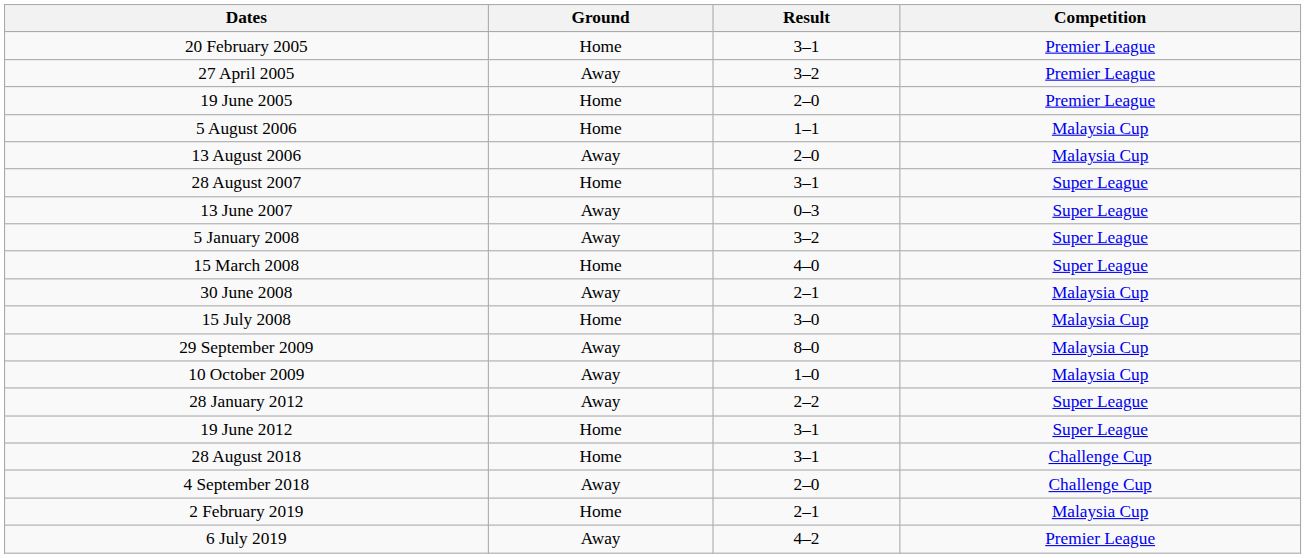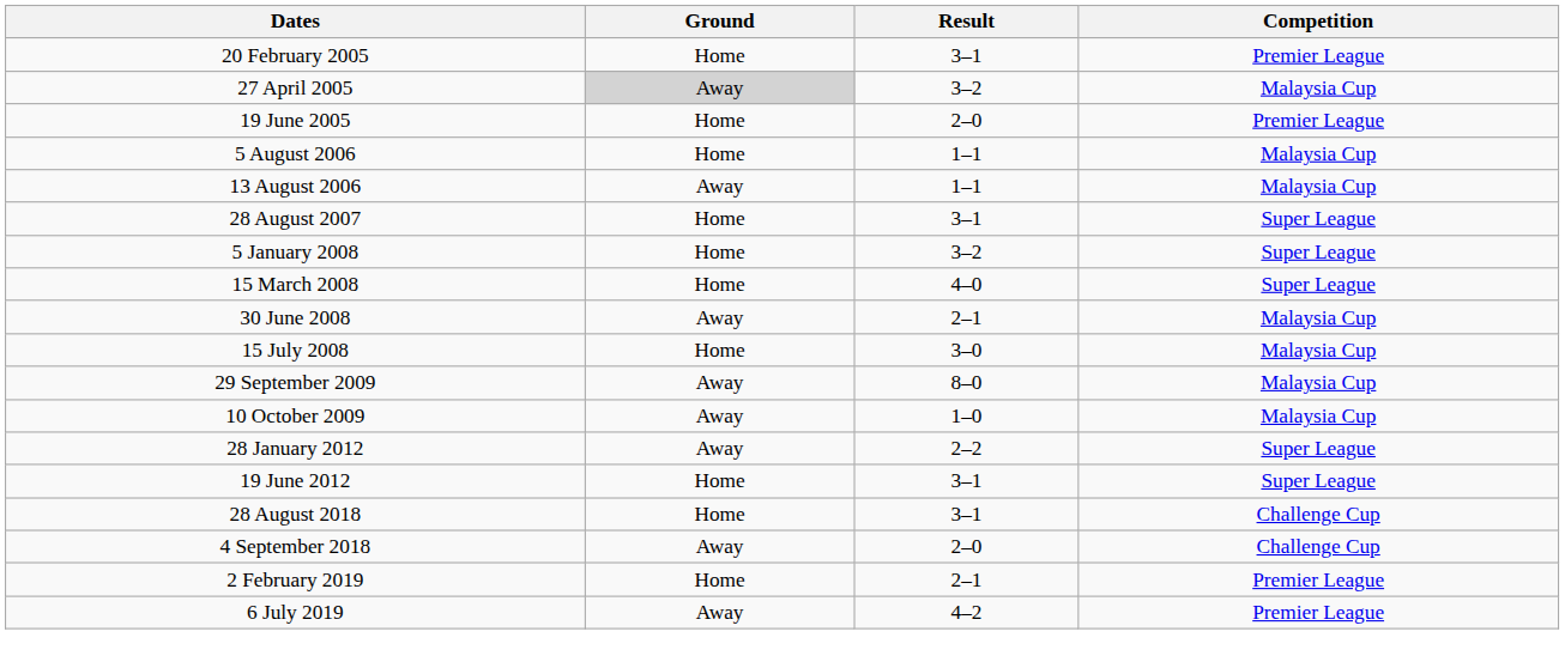 <table class="wikitable" style="width:95%;text-align:center">
 <tr>
 <th>Dates</th>
 <th>Ground</th>
 <th>Result</th>
 <th>Competition</th>
 </tr>
 <tr>
 <td>20 February 2005</td>
 <td>Home</td>
 <td>3–1</td>
 <td><a href='#'>Premier League</a></td>
 </tr>
 <tr>
 <td>27 April 2005</td>
-<td>Away</td>
+<td style="background: lightgrey;">Away</td>
 <td>3–2</td>
-<td><a href='#'>Premier League</a></td>
+<td><a href='#'>Malaysia Cup</a></td>
 </tr>
 <tr>
 <td>19 June 2005</td>
 <td>Home</td>
 <td>2–0</td>
 <td><a href='#'>Premier League</a></td>
 </tr>
 <tr>
 <td>5 August 2006</td>
 <td>Home</td>
 <td>1–1</td>
 <td><a href='#'>Malaysia Cup</a></td>
 </tr>
 <tr>
 <td>13 August 2006</td>
 <td>Away</td>
-<td>2–0</td>
+<td>1–1</td>
 <td><a href='#'>Malaysia Cup</a></td>
 </tr>
 <tr>
 <td>28 August 2007</td>
 <td>Home</td>
 <td>3–1</td>
 <td><a href='#'>Super League</a></td>
 </tr>
 <tr>
-<td>13 June 2007</td>
-<td>Away</td>
-<td>0–3</td>
-<td><a href='#'>Super League</a></td>
-</tr>
-<tr>
 <td>5 January 2008</td>
-<td>Away</td>
+<td>Home</td>
 <td>3–2</td>
 <td><a href='#'>Super League</a></td>
 </tr>
 <tr>
 <td>15 March 2008</td>
 <td>Home</td>
 <td>4–0</td>
 <td><a href='#'>Super League</a></td>
 </tr>
 <tr>
 <td>30 June 2008</td>
 <td>Away</td>
 <td>2–1</td>
 <td><a href='#'>Malaysia Cup</a></td>
 </tr>
 <tr>
 <td>15 July 2008</td>
 <td>Home</td>
 <td>3–0</td>
 <td><a href='#'>Malaysia Cup</a></td>
 </tr>
 <tr>
 <td>29 September 2009</td>
 <td>Away</td>
 <td>8–0</td>
 <td><a href='#'>Malaysia Cup</a></td>
 </tr>
 <tr>
 <td>10 October 2009</td>
 <td>Away</td>
 <td>1–0</td>
 <td><a href='#'>Malaysia Cup</a></td>
 </tr>
 <tr>
 <td>28 January 2012</td>
 <td>Away</td>
 <td>2–2</td>
 <td><a href='#'>Super League</a></td>
 </tr>
 <tr>
 <td>19 June 2012</td>
 <td>Home</td>
 <td>3–1</td>
 <td><a href='#'>Super League</a></td>
 </tr>
 <tr>
 <td>28 August 2018</td>
 <td>Home</td>
 <td>3–1</td>
 <td><a href='#'>Challenge Cup</a></td>
 </tr>
 <tr>
 <td>4 September 2018</td>
 <td>Away</td>
 <td>2–0</td>
 <td><a href='#'>Challenge Cup</a></td>
 </tr>
 <tr>
 <td>2 February 2019</td>
 <td>Home</td>
 <td>2–1</td>
-<td><a href='#'>Malaysia Cup</a></td>
+<td><a href='#'>Premier League</a></td>
 </tr>
 <tr>
 <td>6 July 2019</td>
 <td>Away</td>
 <td>4–2</td>
 <td><a href='#'>Premier League</a></td>
 </tr>
 </table>
